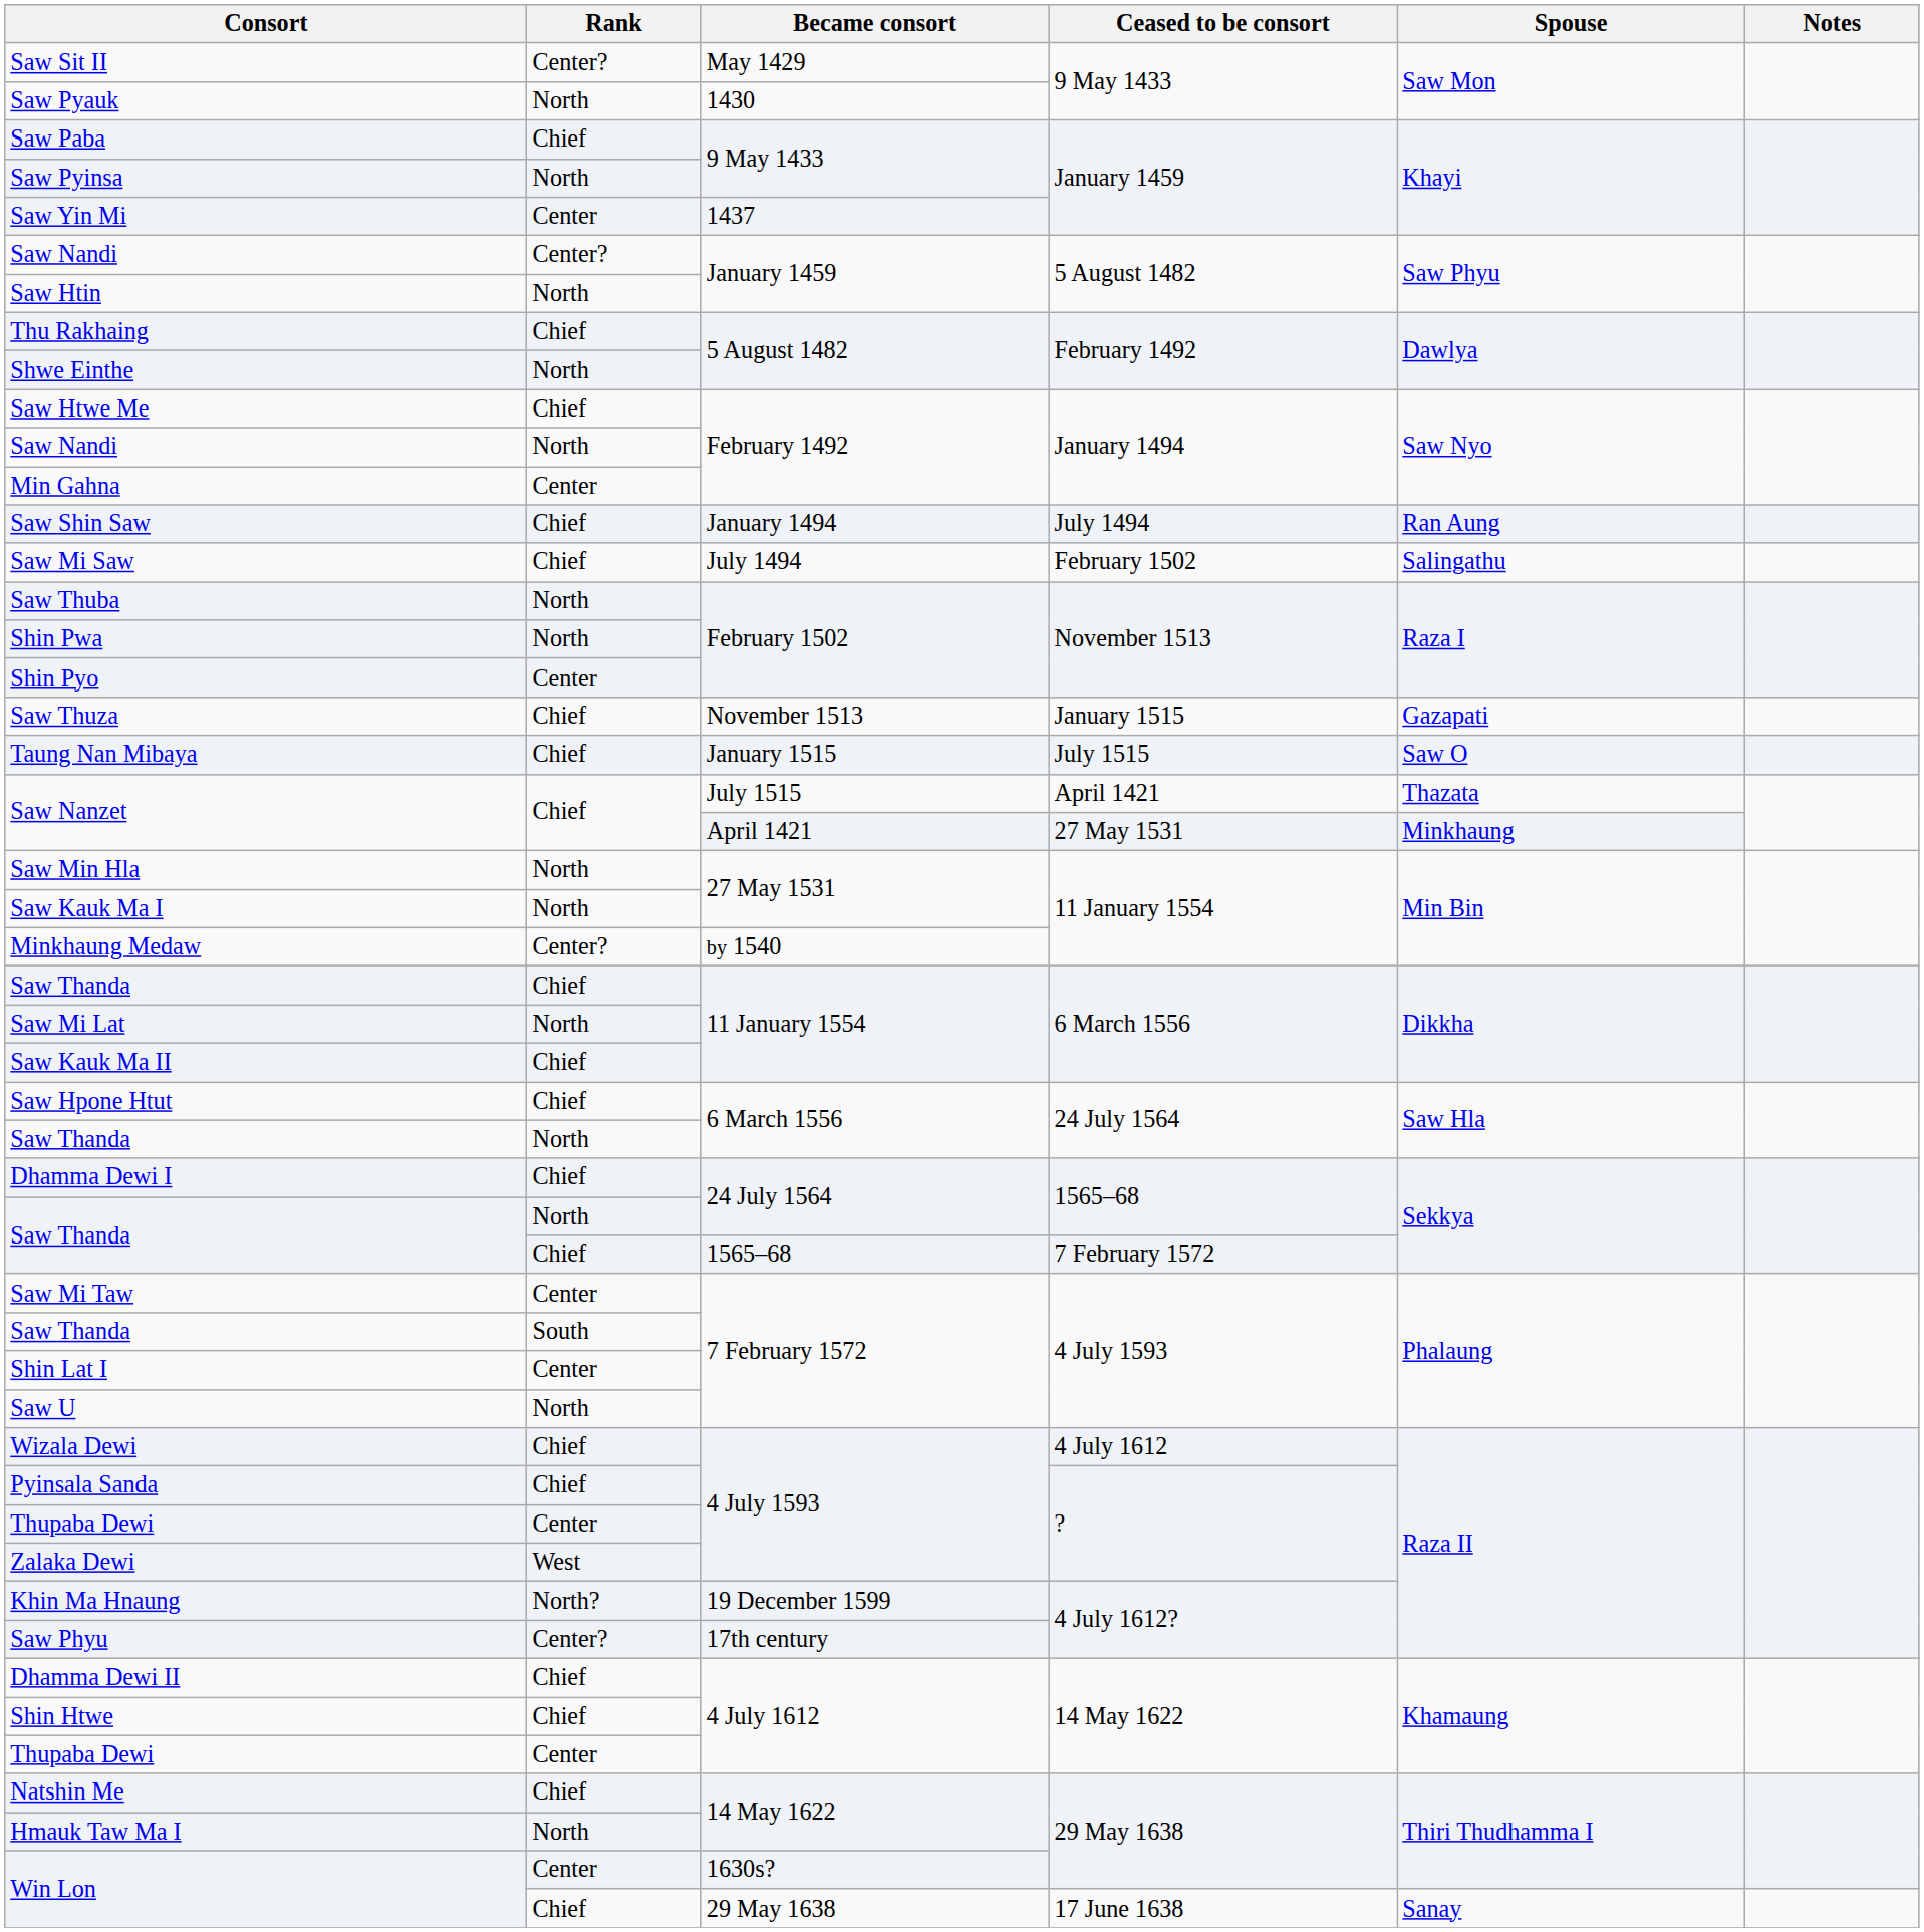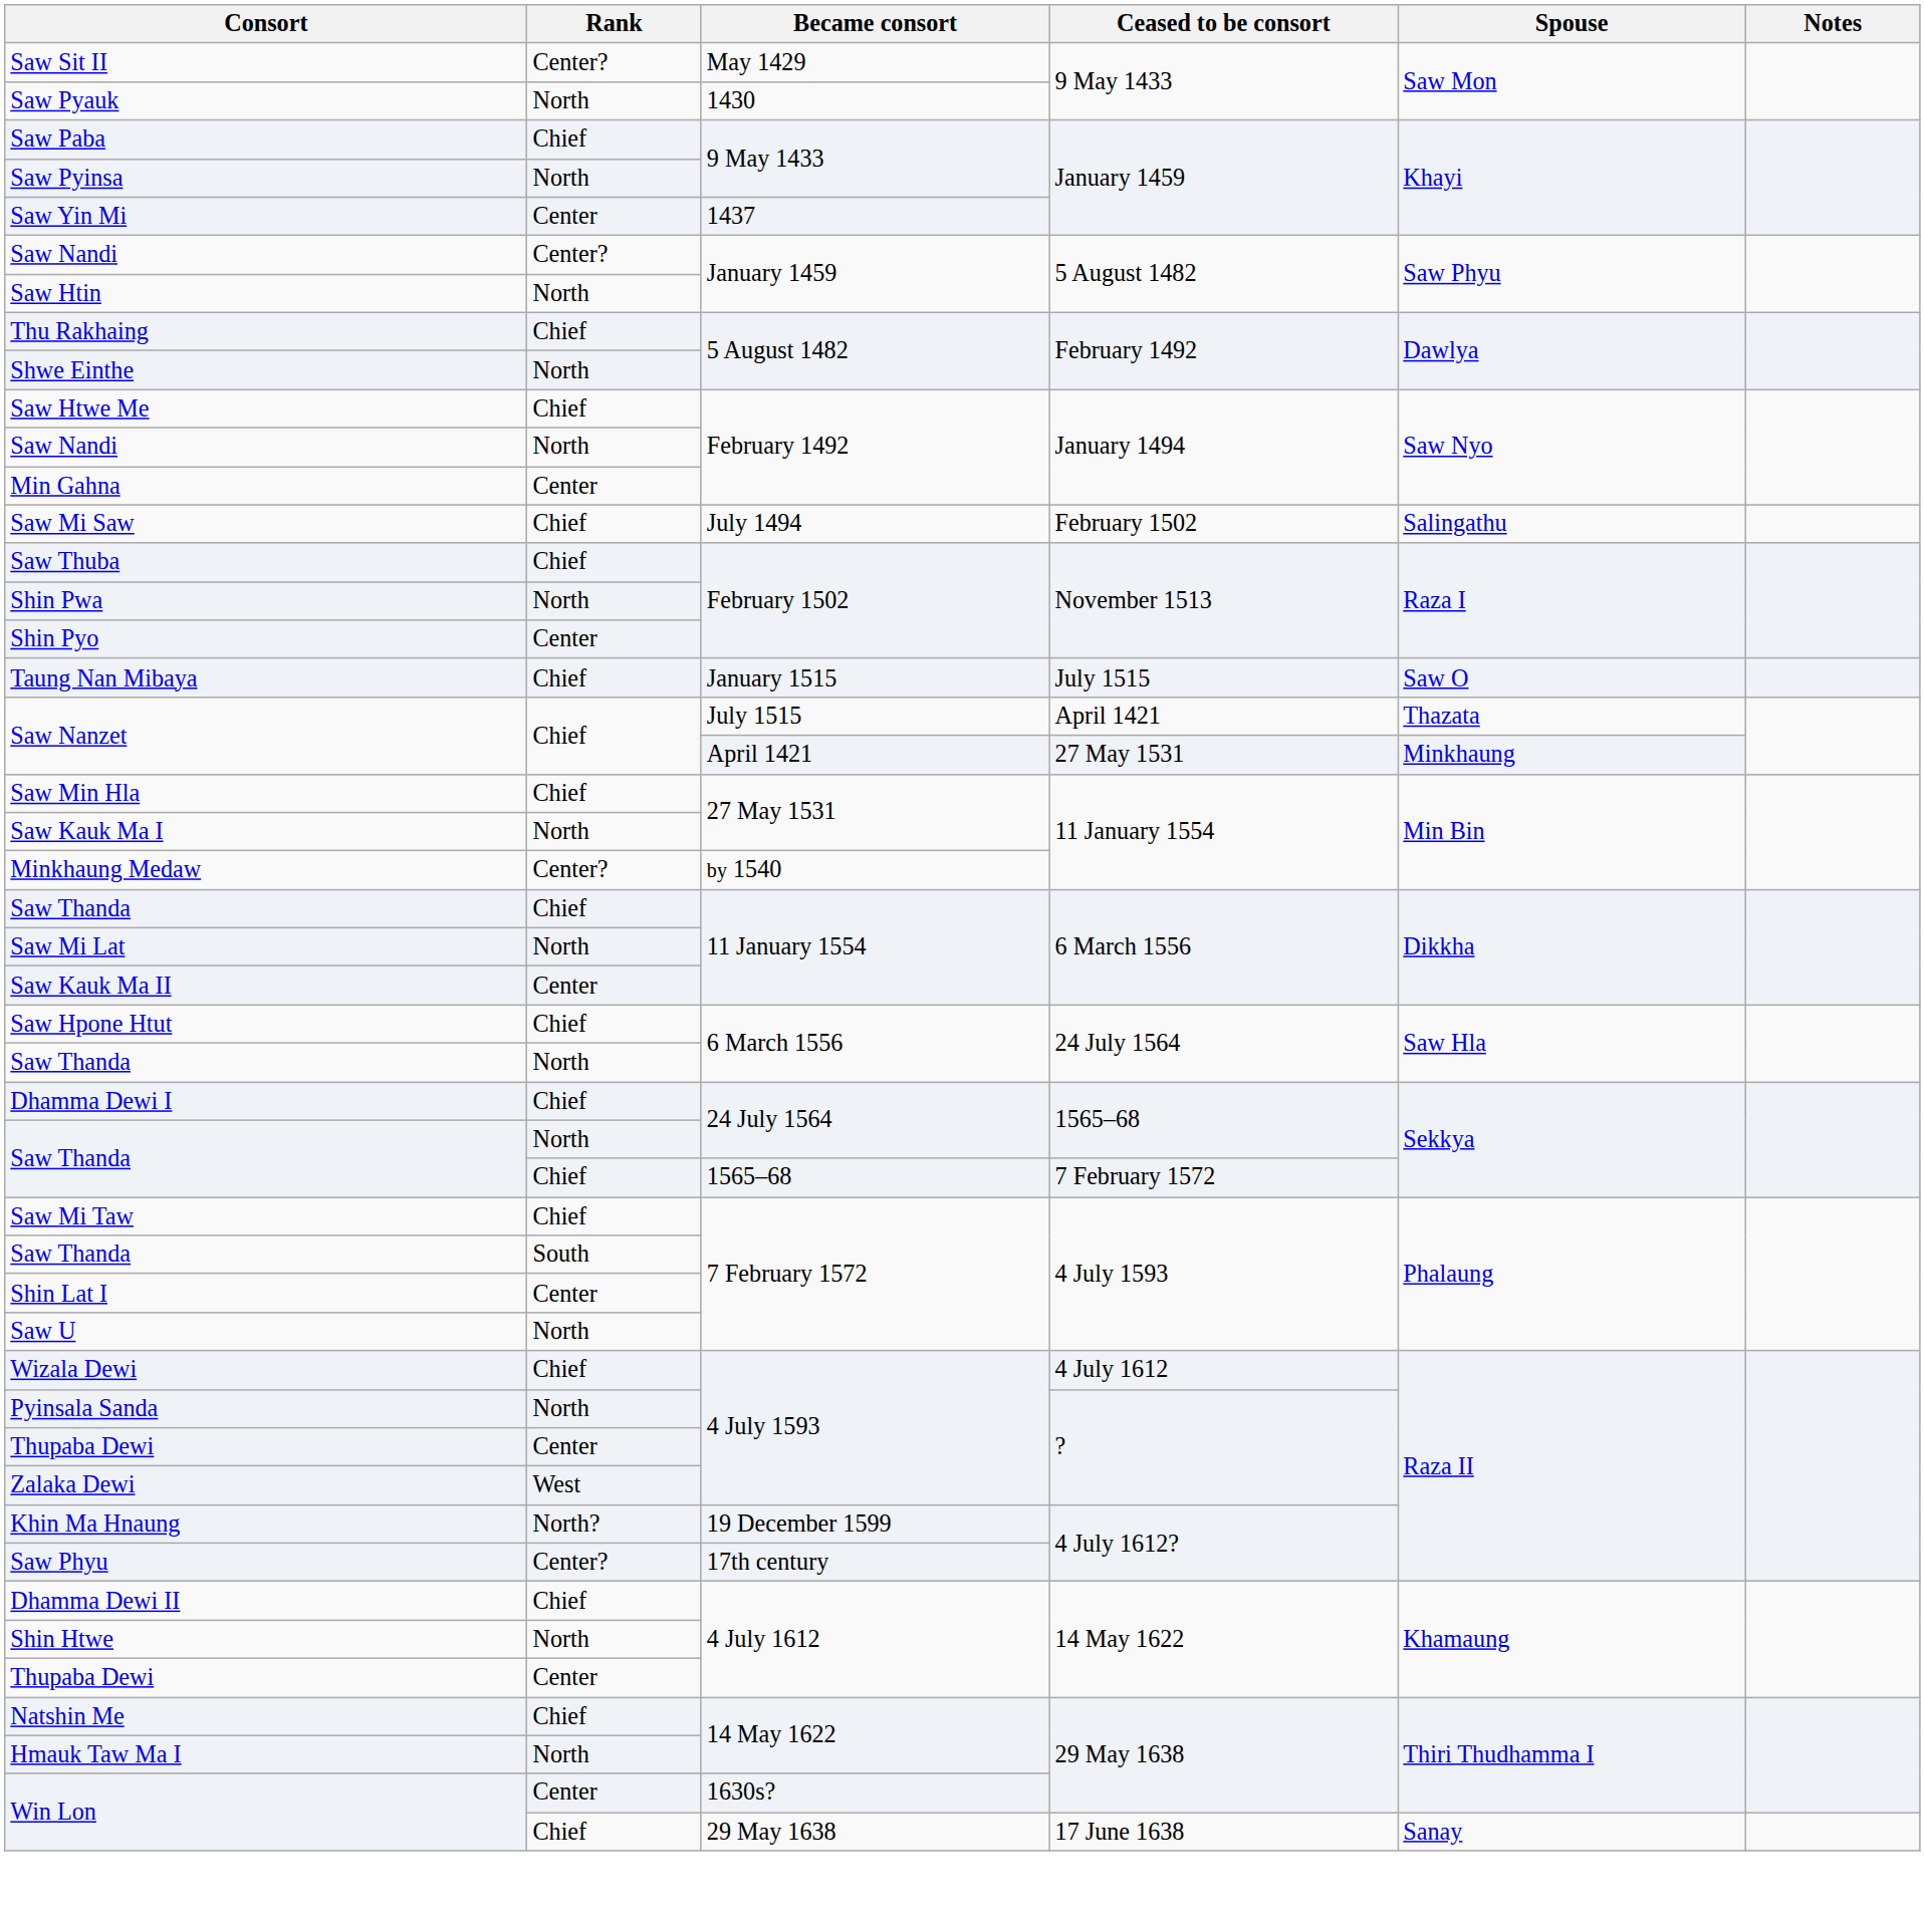 <table width=100% class="wikitable">
 <tr>
 <th width=15%>Consort</th>
 <th width=5%>Rank</th>
 <th width=10%>Became consort</th>
 <th width=10%>Ceased to be consort</th>
 <th width=10%>Spouse</th>
 <th width=5%>Notes</th>
 </tr>
 <tr>
 <td><a href='#'>Saw Sit II</a></td>
 <td>Center?</td>
 <td>May 1429</td>
 <td rowspan="2">9 May 1433</td>
 <td rowspan="2"><a href='#'>Saw Mon</a></td>
 <td rowspan="2"></td>
 </tr>
 <tr>
 <td><a href='#'>Saw Pyauk</a></td>
 <td>North</td>
 <td>1430</td>
 </tr>
 <tr>
 <td style="background:#eff2f7"><a href='#'>Saw Paba</a></td>
 <td style="background:#eff2f7">Chief</td>
 <td style="background:#eff2f7"  rowspan="2">9 May 1433</td>
 <td style="background:#eff2f7"  rowspan="3"> January 1459</td>
 <td style="background:#eff2f7"  rowspan="3"><a href='#'>Khayi</a></td>
 <td style="background:#eff2f7"  rowspan="3"></td>
 </tr>
 <tr>
 <td style="background:#eff2f7"><a href='#'>Saw Pyinsa</a></td>
 <td style="background:#eff2f7">North</td>
 </tr>
 <tr>
 <td style="background:#eff2f7"><a href='#'>Saw Yin Mi</a></td>
 <td style="background:#eff2f7">Center</td>
 <td style="background:#eff2f7">1437</td>
 </tr>
 <tr>
 <td><a href='#'>Saw Nandi</a></td>
 <td>Center?</td>
 <td rowspan="2"> January 1459</td>
 <td rowspan="2">5 August 1482</td>
 <td rowspan="2"><a href='#'>Saw Phyu</a></td>
 <td rowspan="2"></td>
 </tr>
 <tr>
 <td><a href='#'>Saw Htin</a></td>
 <td>North</td>
 </tr>
 <tr>
 <td style="background:#eff2f7"><a href='#'>Thu Rakhaing</a></td>
 <td style="background:#eff2f7">Chief</td>
 <td style="background:#eff2f7" rowspan="2">5 August 1482</td>
 <td style="background:#eff2f7" rowspan="2"> February 1492</td>
 <td style="background:#eff2f7" rowspan="2"><a href='#'>Dawlya</a></td>
 <td style="background:#eff2f7" rowspan="2"></td>
 </tr>
 <tr>
 <td style="background:#eff2f7"><a href='#'>Shwe Einthe</a></td>
 <td style="background:#eff2f7">North</td>
 </tr>
 <tr>
 <td><a href='#'>Saw Htwe Me</a></td>
 <td>Chief</td>
 <td rowspan="3"> February 1492</td>
 <td rowspan="3"> January 1494</td>
 <td rowspan="3"><a href='#'>Saw Nyo</a></td>
 <td rowspan="3"></td>
 </tr>
 <tr>
 <td><a href='#'>Saw Nandi</a></td>
 <td>North</td>
 </tr>
 <tr>
 <td><a href='#'>Min Gahna</a></td>
 <td>Center</td>
 </tr>
 <tr>
-<td style="background:#eff2f7"><a href='#'>Saw Shin Saw</a></td>
-<td style="background:#eff2f7">Chief</td>
-<td style="background:#eff2f7"> January 1494</td>
-<td style="background:#eff2f7"> July 1494</td>
-<td style="background:#eff2f7"><a href='#'>Ran Aung</a></td>
-<td style="background:#eff2f7"></td>
-</tr>
-<tr>
 <td><a href='#'>Saw Mi Saw</a></td>
 <td>Chief</td>
 <td> July 1494</td>
 <td>February 1502</td>
 <td><a href='#'>Salingathu</a></td>
 <td></td>
 </tr>
 <tr>
 <td style="background:#eff2f7"><a href='#'>Saw Thuba</a></td>
-<td style="background:#eff2f7">North</td>
+<td style="background:#eff2f7">Chief</td>
 <td style="background:#eff2f7"  rowspan="3">February 1502</td>
 <td style="background:#eff2f7" rowspan="3"> November 1513</td>
 <td style="background:#eff2f7" rowspan="3"><a href='#'>Raza I</a></td>
 <td style="background:#eff2f7" rowspan="3"></td>
 </tr>
 <tr>
 <td style="background:#eff2f7"><a href='#'>Shin Pwa</a></td>
 <td style="background:#eff2f7">North</td>
 </tr>
 <tr>
 <td style="background:#eff2f7"><a href='#'>Shin Pyo</a></td>
 <td style="background:#eff2f7">Center</td>
-</tr>
-<tr>
-<td><a href='#'>Saw Thuza</a></td>
-<td>Chief</td>
-<td> November 1513</td>
-<td>January 1515</td>
-<td><a href='#'>Gazapati</a></td>
-<td></td>
 </tr>
 <tr>
 <td style="background:#eff2f7"><a href='#'>Taung Nan Mibaya</a></td>
 <td style="background:#eff2f7">Chief</td>
 <td style="background:#eff2f7">January 1515</td>
 <td style="background:#eff2f7">July 1515</td>
 <td style="background:#eff2f7"><a href='#'>Saw O</a></td>
 <td style="background:#eff2f7"></td>
 </tr>
 <tr>
 <td rowspan="2"><a href='#'>Saw Nanzet</a></td>
 <td rowspan="2">Chief</td>
 <td>July 1515</td>
 <td> April 1421</td>
 <td><a href='#'>Thazata</a></td>
 <td rowspan="2"></td>
 </tr>
 <tr>
 <td style="background:#eff2f7"> April 1421</td>
 <td style="background:#eff2f7">27 May 1531</td>
 <td style="background:#eff2f7"><a href='#'>Minkhaung</a></td>
 </tr>
 <tr>
 <td><a href='#'>Saw Min Hla</a></td>
-<td>North</td>
+<td>Chief</td>
 <td rowspan="2">27 May 1531</td>
 <td rowspan="3">11 January 1554</td>
 <td rowspan="3"><a href='#'>Min Bin</a></td>
 <td rowspan="3"></td>
 </tr>
 <tr>
 <td><a href='#'>Saw Kauk Ma I</a></td>
 <td>North</td>
 </tr>
 <tr>
 <td><a href='#'>Minkhaung Medaw</a></td>
 <td>Center?</td>
 <td><small>by</small> 1540</td>
 </tr>
 <tr>
 <td style="background:#eff2f7"><a href='#'>Saw Thanda</a></td>
 <td style="background:#eff2f7">Chief</td>
 <td style="background:#eff2f7"  rowspan="3">11 January 1554</td>
 <td style="background:#eff2f7" rowspan="3">6 March 1556</td>
 <td style="background:#eff2f7" rowspan="3"><a href='#'>Dikkha</a></td>
 <td style="background:#eff2f7" rowspan="3"></td>
 </tr>
 <tr>
 <td style="background:#eff2f7"><a href='#'>Saw Mi Lat</a></td>
 <td style="background:#eff2f7">North</td>
 </tr>
 <tr>
 <td style="background:#eff2f7"><a href='#'>Saw Kauk Ma II</a></td>
-<td style="background:#eff2f7">Chief</td>
+<td style="background:#eff2f7">Center</td>
 </tr>
 <tr>
 <td><a href='#'>Saw Hpone Htut</a></td>
 <td>Chief</td>
 <td rowspan="2">6 March 1556</td>
 <td rowspan="2">24 July 1564</td>
 <td rowspan="2"><a href='#'>Saw Hla</a></td>
 <td rowspan="2"></td>
 </tr>
 <tr>
 <td><a href='#'>Saw Thanda</a></td>
 <td>North</td>
 </tr>
 <tr>
 <td style="background:#eff2f7"><a href='#'>Dhamma Dewi I</a></td>
 <td style="background:#eff2f7">Chief</td>
 <td style="background:#eff2f7" rowspan="2">24 July 1564</td>
 <td style="background:#eff2f7" rowspan="2">1565–68</td>
 <td style="background:#eff2f7" rowspan="3"><a href='#'>Sekkya</a></td>
 <td style="background:#eff2f7" rowspan="3"></td>
 </tr>
 <tr>
 <td style="background:#eff2f7" rowspan="2"><a href='#'>Saw Thanda</a></td>
 <td style="background:#eff2f7">North</td>
 </tr>
 <tr>
 <td style="background:#eff2f7">Chief</td>
 <td style="background:#eff2f7">1565–68</td>
 <td style="background:#eff2f7">7 February 1572</td>
 </tr>
 <tr>
 <td><a href='#'>Saw Mi Taw</a></td>
-<td>Center</td>
+<td>Chief</td>
 <td rowspan="4">7 February 1572</td>
 <td rowspan="4">4 July 1593</td>
 <td rowspan="4"><a href='#'>Phalaung</a></td>
 <td rowspan="4"></td>
 </tr>
 <tr>
 <td><a href='#'>Saw Thanda</a></td>
 <td>South</td>
 </tr>
 <tr>
 <td><a href='#'>Shin Lat I</a></td>
 <td>Center</td>
 </tr>
 <tr>
 <td><a href='#'>Saw U</a></td>
 <td>North</td>
 </tr>
 <tr>
 <td style="background:#eff2f7"><a href='#'>Wizala Dewi</a></td>
 <td style="background:#eff2f7">Chief</td>
 <td style="background:#eff2f7" rowspan="4">4 July 1593</td>
 <td style="background:#eff2f7">4 July 1612</td>
 <td style="background:#eff2f7"  rowspan="6"><a href='#'>Raza II</a></td>
 <td style="background:#eff2f7"  rowspan="6"></td>
 </tr>
 <tr>
 <td style="background:#eff2f7"><a href='#'>Pyinsala Sanda</a></td>
-<td style="background:#eff2f7">Chief</td>
+<td style="background:#eff2f7">North</td>
 <td style="background:#eff2f7" rowspan="3">?</td>
 </tr>
 <tr>
 <td style="background:#eff2f7"><a href='#'>Thupaba Dewi</a></td>
 <td style="background:#eff2f7">Center</td>
 </tr>
 <tr>
 <td style="background:#eff2f7"><a href='#'>Zalaka Dewi</a></td>
 <td style="background:#eff2f7">West</td>
 </tr>
 <tr>
 <td style="background:#eff2f7"><a href='#'>Khin Ma Hnaung</a></td>
 <td style="background:#eff2f7">North?</td>
 <td style="background:#eff2f7">19 December 1599</td>
 <td style="background:#eff2f7" rowspan="2">4 July 1612?</td>
 </tr>
 <tr>
 <td style="background:#eff2f7"><a href='#'>Saw Phyu</a></td>
 <td style="background:#eff2f7">Center?</td>
 <td style="background:#eff2f7"> 17th century</td>
 </tr>
 <tr>
 <td><a href='#'>Dhamma Dewi II</a></td>
 <td>Chief</td>
 <td rowspan="3">4 July 1612</td>
 <td rowspan="3">14 May 1622</td>
 <td rowspan="3"><a href='#'>Khamaung</a></td>
 <td rowspan="3"></td>
 </tr>
 <tr>
 <td><a href='#'>Shin Htwe</a></td>
-<td>Chief</td>
+<td>North</td>
 </tr>
 <tr>
 <td><a href='#'>Thupaba Dewi</a></td>
 <td>Center</td>
 </tr>
 <tr>
 <td style="background:#eff2f7"><a href='#'>Natshin Me</a></td>
 <td style="background:#eff2f7">Chief</td>
 <td style="background:#eff2f7" rowspan="2">14 May 1622</td>
 <td style="background:#eff2f7" rowspan="3">29 May 1638</td>
 <td style="background:#eff2f7"  rowspan="3"><a href='#'>Thiri Thudhamma I</a></td>
 <td style="background:#eff2f7"  rowspan="3"></td>
 </tr>
 <tr>
 <td style="background:#eff2f7"><a href='#'>Hmauk Taw Ma I</a></td>
 <td style="background:#eff2f7">North</td>
 </tr>
 <tr>
 <td style="background:#eff2f7" rowspan="2"><a href='#'>Win Lon</a></td>
 <td style="background:#eff2f7">Center</td>
 <td style="background:#eff2f7">1630s?</td>
 </tr>
 <tr>
 <td>Chief</td>
 <td>29 May 1638</td>
 <td>17 June 1638</td>
 <td><a href='#'>Sanay</a></td>
 <td></td>
 </tr>
 </table>
